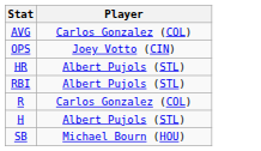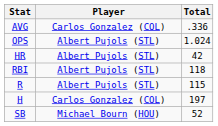 <table class="wikitable" style="text-align:center;">
 <tr>
 <th style="width:15%">Stat</th>
 <th>Player</th>
+<th style="width:15%">Total</th>
 </tr>
 <tr>
 <td><a href='#'>AVG</a></td>
 <td><a href='#'>Carlos Gonzalez</a> (<a href='#'>COL</a>)</td>
+<td>.336</td>
 </tr>
 <tr>
 <td><a href='#'>OPS</a></td>
-<td><a href='#'>Joey Votto</a> (<a href='#'>CIN</a>)</td>
+<td><a href='#'>Albert Pujols</a> (<a href='#'>STL</a>)</td>
+<td>1.024</td>
 </tr>
 <tr>
 <td><a href='#'>HR</a></td>
 <td><a href='#'>Albert Pujols</a> (<a href='#'>STL</a>)</td>
+<td>42</td>
 </tr>
 <tr>
 <td><a href='#'>RBI</a></td>
 <td><a href='#'>Albert Pujols</a> (<a href='#'>STL</a>)</td>
+<td>118</td>
 </tr>
 <tr>
 <td><a href='#'>R</a></td>
-<td><a href='#'>Carlos Gonzalez</a> (<a href='#'>COL</a>)</td>
+<td><a href='#'>Albert Pujols</a> (<a href='#'>STL</a>)</td>
+<td>115</td>
 </tr>
 <tr>
 <td><a href='#'>H</a></td>
-<td><a href='#'>Albert Pujols</a> (<a href='#'>STL</a>)</td>
+<td><a href='#'>Carlos Gonzalez</a> (<a href='#'>COL</a>)</td>
+<td>197</td>
 </tr>
 <tr>
 <td><a href='#'>SB</a></td>
 <td><a href='#'>Michael Bourn</a> (<a href='#'>HOU</a>)</td>
+<td>52</td>
 </tr>
 </table>
